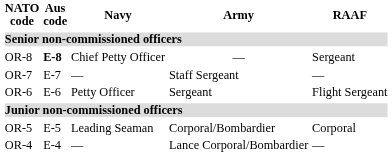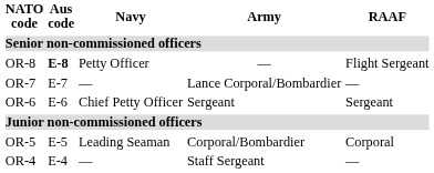 <table border=0 cellpadding=0 cellspacing=5>
 <tr>
 <th>NATO<br>code</th>
 <th>Aus<br>code</th>
 <th>Navy</th>
 <th>Army</th>
 <th>RAAF</th>
 </tr>
 <tr bgcolor=#dcdcdc>
 <th colspan=5 align=left>Senior non-commissioned officers</th>
 </tr>
 <tr valign=top>
 <td>OR-8</td>
 <td><strong>E-8</strong></td>
-<td>Chief Petty Officer</td>
+<td>Petty Officer</td>
 <td align=center>—</td>
-<td>Sergeant</td>
+<td>Flight Sergeant</td>
 </tr>
 <tr valign=top>
 <td>OR-7</td>
 <td>E-7</td>
 <td>—</td>
-<td>Staff Sergeant</td>
+<td>Lance Corporal/Bombardier</td>
 <td>—</td>
 </tr>
 <tr valign=top>
 <td>OR-6</td>
 <td>E-6</td>
-<td>Petty Officer</td>
+<td>Chief Petty Officer</td>
 <td>Sergeant</td>
-<td>Flight Sergeant</td>
+<td>Sergeant</td>
 </tr>
 <tr bgcolor=#dcdcdc>
 <th colspan=5 align=left>Junior non-commissioned officers</th>
 </tr>
 <tr valign=top>
 <td>OR-5</td>
 <td>E-5</td>
 <td>Leading Seaman</td>
 <td>Corporal/Bombardier</td>
 <td>Corporal</td>
 </tr>
 <tr valign=top>
 <td>OR-4</td>
 <td>E-4</td>
 <td>—</td>
-<td>Lance Corporal/Bombardier</td>
+<td>Staff Sergeant</td>
 <td>—</td>
 </tr>
 </table>
